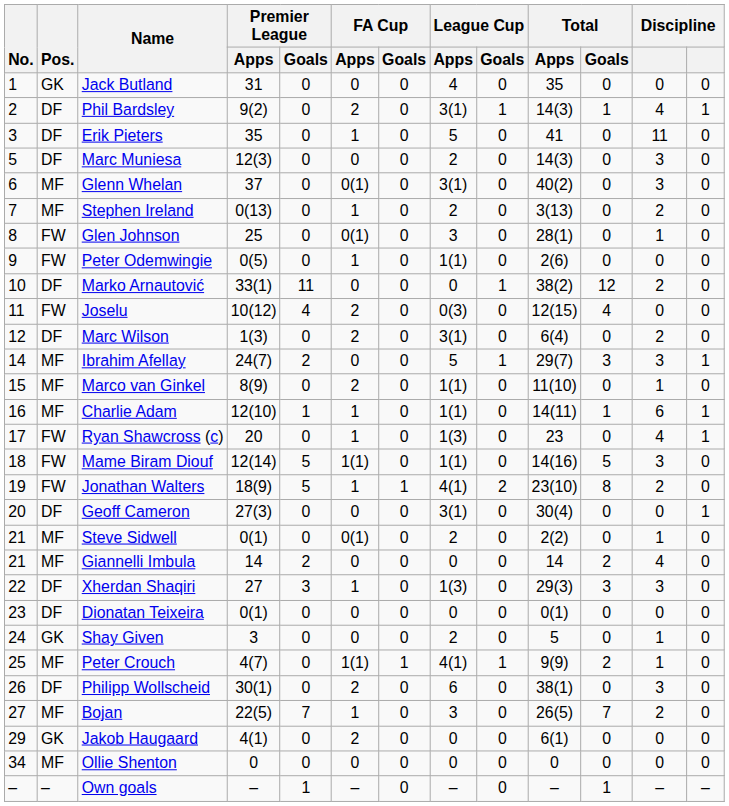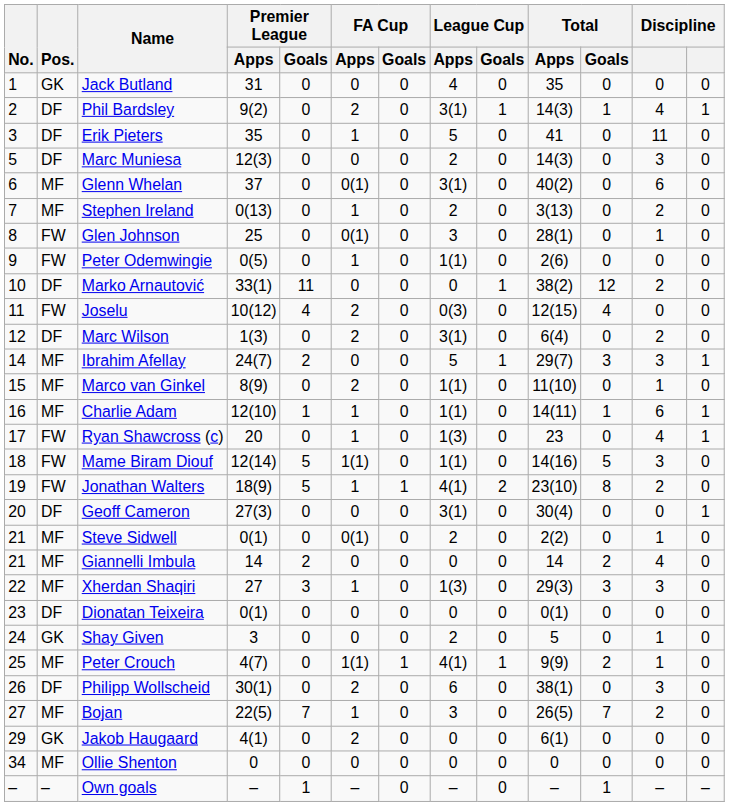 <table class="wikitable" style="text-align:center">
 <tr>
 <th rowspan="2" valign="bottom">No.</th>
 <th rowspan="2" valign="bottom">Pos.</th>
 <th rowspan="2">Name</th>
 <th colspan="2" width="85">Premier League</th>
 <th colspan="2" width="85">FA Cup</th>
 <th colspan="2" width="85">League Cup</th>
 <th colspan="2" width="85">Total</th>
 <th colspan="2" width="85">Discipline</th>
 </tr>
 <tr>
 <th>Apps</th>
 <th>Goals</th>
 <th>Apps</th>
 <th>Goals</th>
 <th>Apps</th>
 <th>Goals</th>
 <th>Apps</th>
 <th>Goals</th>
 <th></th>
 <th></th>
 </tr>
 <tr>
 <td align="left">1</td>
 <td align="left">GK</td>
 <td align="left"> <a href='#'>Jack Butland</a></td>
 <td>31</td>
 <td>0</td>
 <td>0</td>
 <td>0</td>
 <td>4</td>
 <td>0</td>
 <td>35</td>
 <td>0</td>
 <td>0</td>
 <td>0</td>
 </tr>
 <tr>
 <td align="left">2</td>
 <td align="left">DF</td>
 <td align="left"> <a href='#'>Phil Bardsley</a></td>
 <td>9(2)</td>
 <td>0</td>
 <td>2</td>
 <td>0</td>
 <td>3(1)</td>
 <td>1</td>
 <td>14(3)</td>
 <td>1</td>
 <td>4</td>
 <td>1</td>
 </tr>
 <tr>
 <td align="left">3</td>
 <td align="left">DF</td>
 <td align="left"> <a href='#'>Erik Pieters</a></td>
 <td>35</td>
 <td>0</td>
 <td>1</td>
 <td>0</td>
 <td>5</td>
 <td>0</td>
 <td>41</td>
 <td>0</td>
 <td>11</td>
 <td>0</td>
 </tr>
 <tr>
 <td align="left">5</td>
 <td align="left">DF</td>
 <td align="left"> <a href='#'>Marc Muniesa</a></td>
 <td>12(3)</td>
 <td>0</td>
 <td>0</td>
 <td>0</td>
 <td>2</td>
 <td>0</td>
 <td>14(3)</td>
 <td>0</td>
 <td>3</td>
 <td>0</td>
 </tr>
 <tr>
 <td align="left">6</td>
 <td align="left">MF</td>
 <td align="left"> <a href='#'>Glenn Whelan</a></td>
 <td>37</td>
 <td>0</td>
 <td>0(1)</td>
 <td>0</td>
 <td>3(1)</td>
 <td>0</td>
 <td>40(2)</td>
 <td>0</td>
-<td>3</td>
+<td>6</td>
 <td>0</td>
 </tr>
 <tr>
 <td align="left">7</td>
 <td align="left">MF</td>
 <td align="left"> <a href='#'>Stephen Ireland</a></td>
 <td>0(13)</td>
 <td>0</td>
 <td>1</td>
 <td>0</td>
 <td>2</td>
 <td>0</td>
 <td>3(13)</td>
 <td>0</td>
 <td>2</td>
 <td>0</td>
 </tr>
 <tr>
 <td align="left">8</td>
 <td align="left">FW</td>
 <td align="left"> <a href='#'>Glen Johnson</a></td>
 <td>25</td>
 <td>0</td>
 <td>0(1)</td>
 <td>0</td>
 <td>3</td>
 <td>0</td>
 <td>28(1)</td>
 <td>0</td>
 <td>1</td>
 <td>0</td>
 </tr>
 <tr>
 <td align="left">9</td>
 <td align="left">FW</td>
 <td align="left"> <a href='#'>Peter Odemwingie</a></td>
 <td>0(5)</td>
 <td>0</td>
 <td>1</td>
 <td>0</td>
 <td>1(1)</td>
 <td>0</td>
 <td>2(6)</td>
 <td>0</td>
 <td>0</td>
 <td>0</td>
 </tr>
 <tr>
 <td align="left">10</td>
 <td align="left">DF</td>
 <td align="left"> <a href='#'>Marko Arnautović</a></td>
 <td>33(1)</td>
 <td>11</td>
 <td>0</td>
 <td>0</td>
 <td>0</td>
 <td>1</td>
 <td>38(2)</td>
 <td>12</td>
 <td>2</td>
 <td>0</td>
 </tr>
 <tr>
 <td align="left">11</td>
 <td align="left">FW</td>
 <td align="left"> <a href='#'>Joselu</a></td>
 <td>10(12)</td>
 <td>4</td>
 <td>2</td>
 <td>0</td>
 <td>0(3)</td>
 <td>0</td>
 <td>12(15)</td>
 <td>4</td>
 <td>0</td>
 <td>0</td>
 </tr>
 <tr>
 <td align="left">12</td>
 <td align="left">DF</td>
 <td align="left"> <a href='#'>Marc Wilson</a></td>
 <td>1(3)</td>
 <td>0</td>
 <td>2</td>
 <td>0</td>
 <td>3(1)</td>
 <td>0</td>
 <td>6(4)</td>
 <td>0</td>
 <td>2</td>
 <td>0</td>
 </tr>
 <tr>
 <td align="left">14</td>
 <td align="left">MF</td>
 <td align="left"> <a href='#'>Ibrahim Afellay</a></td>
 <td>24(7)</td>
 <td>2</td>
 <td>0</td>
 <td>0</td>
 <td>5</td>
 <td>1</td>
 <td>29(7)</td>
 <td>3</td>
 <td>3</td>
 <td>1</td>
 </tr>
 <tr>
 <td align="left">15</td>
 <td align="left">MF</td>
 <td align="left"> <a href='#'>Marco van Ginkel</a></td>
 <td>8(9)</td>
 <td>0</td>
 <td>2</td>
 <td>0</td>
 <td>1(1)</td>
 <td>0</td>
 <td>11(10)</td>
 <td>0</td>
 <td>1</td>
 <td>0</td>
 </tr>
 <tr>
 <td align="left">16</td>
 <td align="left">MF</td>
 <td align="left"> <a href='#'>Charlie Adam</a></td>
 <td>12(10)</td>
 <td>1</td>
 <td>1</td>
 <td>0</td>
 <td>1(1)</td>
 <td>0</td>
 <td>14(11)</td>
 <td>1</td>
 <td>6</td>
 <td>1</td>
 </tr>
 <tr>
 <td align="left">17</td>
 <td align="left">FW</td>
 <td align="left"> <a href='#'>Ryan Shawcross</a> (<a href='#'>c</a>)</td>
 <td>20</td>
 <td>0</td>
 <td>1</td>
 <td>0</td>
 <td>1(3)</td>
 <td>0</td>
 <td>23</td>
 <td>0</td>
 <td>4</td>
 <td>1</td>
 </tr>
 <tr>
 <td align="left">18</td>
 <td align="left">FW</td>
 <td align="left"> <a href='#'>Mame Biram Diouf</a></td>
 <td>12(14)</td>
 <td>5</td>
 <td>1(1)</td>
 <td>0</td>
 <td>1(1)</td>
 <td>0</td>
 <td>14(16)</td>
 <td>5</td>
 <td>3</td>
 <td>0</td>
 </tr>
 <tr>
 <td align="left">19</td>
 <td align="left">FW</td>
 <td align="left"> <a href='#'>Jonathan Walters</a></td>
 <td>18(9)</td>
 <td>5</td>
 <td>1</td>
 <td>1</td>
 <td>4(1)</td>
 <td>2</td>
 <td>23(10)</td>
 <td>8</td>
 <td>2</td>
 <td>0</td>
 </tr>
 <tr>
 <td align="left">20</td>
 <td align="left">DF</td>
 <td align="left"> <a href='#'>Geoff Cameron</a></td>
 <td>27(3)</td>
 <td>0</td>
 <td>0</td>
 <td>0</td>
 <td>3(1)</td>
 <td>0</td>
 <td>30(4)</td>
 <td>0</td>
 <td>0</td>
 <td>1</td>
 </tr>
 <tr>
 <td align="left">21</td>
 <td align="left">MF</td>
 <td align="left"> <a href='#'>Steve Sidwell</a></td>
 <td>0(1)</td>
 <td>0</td>
 <td>0(1)</td>
 <td>0</td>
 <td>2</td>
 <td>0</td>
 <td>2(2)</td>
 <td>0</td>
 <td>1</td>
 <td>0</td>
 </tr>
 <tr>
 <td align="left">21</td>
 <td align="left">MF</td>
 <td align="left"> <a href='#'>Giannelli Imbula</a></td>
 <td>14</td>
 <td>2</td>
 <td>0</td>
 <td>0</td>
 <td>0</td>
 <td>0</td>
 <td>14</td>
 <td>2</td>
 <td>4</td>
 <td>0</td>
 </tr>
 <tr>
 <td align="left">22</td>
-<td align="left">DF</td>
+<td align="left">MF</td>
 <td align="left"> <a href='#'>Xherdan Shaqiri</a></td>
 <td>27</td>
 <td>3</td>
 <td>1</td>
 <td>0</td>
 <td>1(3)</td>
 <td>0</td>
 <td>29(3)</td>
 <td>3</td>
 <td>3</td>
 <td>0</td>
 </tr>
 <tr>
 <td align="left">23</td>
 <td align="left">DF</td>
 <td align="left"> <a href='#'>Dionatan Teixeira</a></td>
 <td>0(1)</td>
 <td>0</td>
 <td>0</td>
 <td>0</td>
 <td>0</td>
 <td>0</td>
 <td>0(1)</td>
 <td>0</td>
 <td>0</td>
 <td>0</td>
 </tr>
 <tr>
 <td align="left">24</td>
 <td align="left">GK</td>
 <td align="left"> <a href='#'>Shay Given</a></td>
 <td>3</td>
 <td>0</td>
 <td>0</td>
 <td>0</td>
 <td>2</td>
 <td>0</td>
 <td>5</td>
 <td>0</td>
 <td>1</td>
 <td>0</td>
 </tr>
 <tr>
 <td align="left">25</td>
 <td align="left">MF</td>
 <td align="left"> <a href='#'>Peter Crouch</a></td>
 <td>4(7)</td>
 <td>0</td>
 <td>1(1)</td>
 <td>1</td>
 <td>4(1)</td>
 <td>1</td>
 <td>9(9)</td>
 <td>2</td>
 <td>1</td>
 <td>0</td>
 </tr>
 <tr>
 <td align="left">26</td>
 <td align="left">DF</td>
 <td align="left"> <a href='#'>Philipp Wollscheid</a></td>
 <td>30(1)</td>
 <td>0</td>
 <td>2</td>
 <td>0</td>
 <td>6</td>
 <td>0</td>
 <td>38(1)</td>
 <td>0</td>
 <td>3</td>
 <td>0</td>
 </tr>
 <tr>
 <td align="left">27</td>
 <td align="left">MF</td>
 <td align="left"> <a href='#'>Bojan</a></td>
 <td>22(5)</td>
 <td>7</td>
 <td>1</td>
 <td>0</td>
 <td>3</td>
 <td>0</td>
 <td>26(5)</td>
 <td>7</td>
 <td>2</td>
 <td>0</td>
 </tr>
 <tr>
 <td align="left">29</td>
 <td align="left">GK</td>
 <td align="left"> <a href='#'>Jakob Haugaard</a></td>
 <td>4(1)</td>
 <td>0</td>
 <td>2</td>
 <td>0</td>
 <td>0</td>
 <td>0</td>
 <td>6(1)</td>
 <td>0</td>
 <td>0</td>
 <td>0</td>
 </tr>
 <tr>
 <td align="left">34</td>
 <td align="left">MF</td>
 <td align="left"> <a href='#'>Ollie Shenton</a></td>
 <td>0</td>
 <td>0</td>
 <td>0</td>
 <td>0</td>
 <td>0</td>
 <td>0</td>
 <td>0</td>
 <td>0</td>
 <td>0</td>
 <td>0</td>
 </tr>
 <tr>
 <td align="left">–</td>
 <td align="left">–</td>
 <td align="left"><a href='#'>Own goals</a></td>
 <td>–</td>
 <td>1</td>
 <td>–</td>
 <td>0</td>
 <td>–</td>
 <td>0</td>
 <td>–</td>
 <td>1</td>
 <td>–</td>
 <td>–</td>
 </tr>
 </table>
